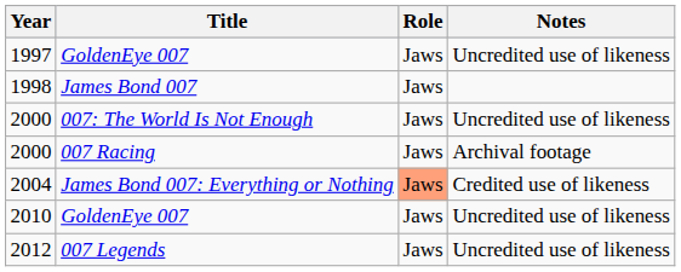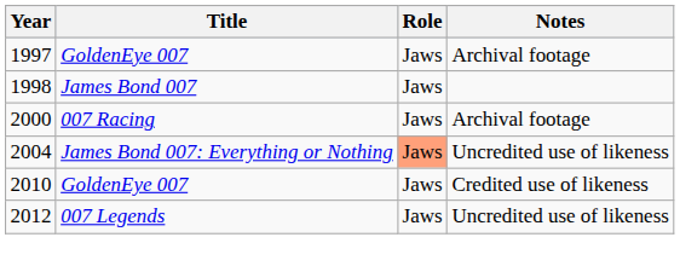 <table class="wikitable">
 <tr style="background:LightSteelBlue; text-align:center;">
 <th>Year</th>
 <th>Title</th>
 <th>Role</th>
 <th>Notes</th>
 </tr>
 <tr>
 <td>1997</td>
 <td><em><a href='#'>GoldenEye 007</a></em></td>
 <td>Jaws</td>
-<td>Uncredited use of likeness</td>
+<td>Archival footage</td>
 </tr>
 <tr>
 <td>1998</td>
 <td><em><a href='#'>James Bond 007</a></em></td>
 <td>Jaws</td>
 <td></td>
-</tr>
-<tr>
-<td>2000</td>
-<td><em><a href='#'>007: The World Is Not Enough</a></em></td>
-<td>Jaws</td>
-<td>Uncredited use of likeness</td>
 </tr>
 <tr>
 <td>2000</td>
 <td><em><a href='#'>007 Racing</a></em></td>
 <td>Jaws</td>
 <td>Archival footage</td>
 </tr>
 <tr>
 <td>2004</td>
 <td><em><a href='#'>James Bond 007: Everything or Nothing</a></em></td>
 <td style="background: lightsalmon;">Jaws</td>
-<td>Credited use of likeness</td>
+<td>Uncredited use of likeness</td>
 </tr>
 <tr>
 <td>2010</td>
 <td><em><a href='#'>GoldenEye 007</a></em></td>
 <td>Jaws</td>
-<td>Uncredited use of likeness</td>
+<td>Credited use of likeness</td>
 </tr>
 <tr>
 <td>2012</td>
 <td><em><a href='#'>007 Legends</a></em></td>
 <td>Jaws</td>
 <td>Uncredited use of likeness</td>
 </tr>
 </table>
